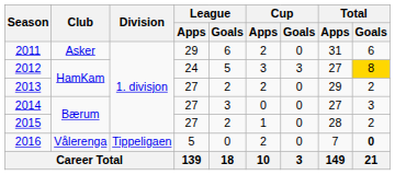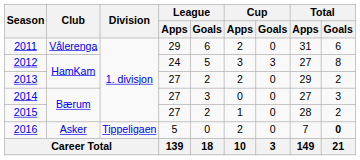 <table class="wikitable" style="text-align: center;">
 <tr>
 <th rowspan="2">Season</th>
 <th rowspan="2">Club</th>
 <th rowspan="2">Division</th>
 <th colspan="2">League</th>
 <th colspan="2">Cup</th>
 <th colspan="2">Total</th>
 </tr>
 <tr>
 <th>Apps</th>
 <th>Goals</th>
 <th>Apps</th>
 <th>Goals</th>
 <th>Apps</th>
 <th>Goals</th>
 </tr>
 <tr>
 <td><a href='#'>2011</a></td>
-<td rowspan="1" valign="center"><a href='#'>Asker</a></td>
+<td rowspan="1" valign="center"><a href='#'>Vålerenga</a></td>
 <td rowspan="5" valign="center"><a href='#'>1. divisjon</a></td>
 <td>29</td>
 <td>6</td>
 <td>2</td>
 <td>0</td>
 <td>31</td>
 <td>6</td>
 </tr>
 <tr>
 <td><a href='#'>2012</a></td>
 <td rowspan="2" valign="center"><a href='#'>HamKam</a></td>
 <td>24</td>
 <td>5</td>
 <td>3</td>
 <td>3</td>
 <td>27</td>
-<td style="background: gold;">8</td>
+<td>8</td>
 </tr>
 <tr>
 <td><a href='#'>2013</a></td>
 <td>27</td>
 <td>2</td>
 <td>2</td>
 <td>0</td>
 <td>29</td>
 <td>2</td>
 </tr>
 <tr>
 <td><a href='#'>2014</a></td>
 <td rowspan="2" valign="center"><a href='#'>Bærum</a></td>
 <td>27</td>
 <td>3</td>
 <td>0</td>
 <td>0</td>
 <td>27</td>
 <td>3</td>
 </tr>
 <tr>
 <td><a href='#'>2015</a></td>
 <td>27</td>
 <td>2</td>
 <td>1</td>
 <td>0</td>
 <td>28</td>
 <td>2</td>
 </tr>
 <tr>
 <td><a href='#'>2016</a></td>
-<td rowspan="1" valign="center"><a href='#'>Vålerenga</a></td>
+<td rowspan="1" valign="center"><a href='#'>Asker</a></td>
 <td rowspan="1" valign="center"><a href='#'>Tippeligaen</a></td>
 <td>5</td>
 <td>0</td>
 <td>2</td>
 <td>0</td>
 <td>7</td>
 <td><strong>0</strong></td>
 </tr>
 <tr>
 <th colspan="3">Career Total</th>
 <th>139</th>
 <th>18</th>
 <th>10</th>
 <th>3</th>
 <th>149</th>
 <th>21</th>
 </tr>
 </table>
